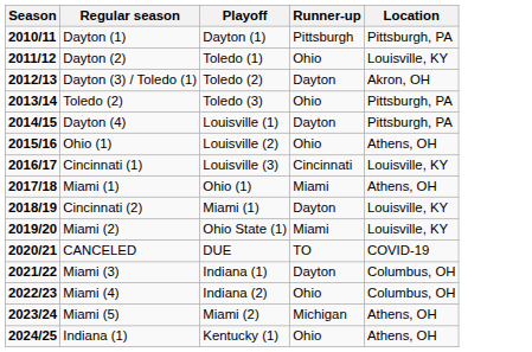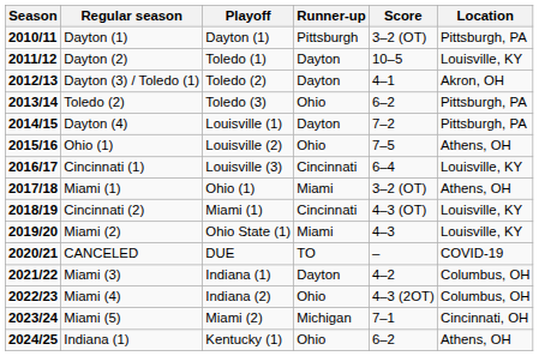 <table class="wikitable">
 <tr>
 <th>Season</th>
 <th>Regular season</th>
 <th>Playoff</th>
 <th>Runner-up</th>
+<th>Score</th>
 <th>Location</th>
 </tr>
 <tr>
 <td><strong>2010/11</strong></td>
 <td>Dayton (1)</td>
 <td>Dayton (1)</td>
 <td>Pittsburgh</td>
+<td>3–2 (OT)</td>
 <td>Pittsburgh, PA</td>
 </tr>
 <tr>
 <td><strong>2011/12</strong></td>
 <td>Dayton (2)</td>
 <td>Toledo (1)</td>
-<td>Ohio</td>
+<td>Dayton</td>
+<td>10–5</td>
 <td>Louisville, KY</td>
 </tr>
 <tr>
 <td><strong>2012/13</strong></td>
 <td>Dayton (3) / Toledo (1)</td>
 <td>Toledo (2)</td>
 <td>Dayton</td>
+<td>4–1</td>
 <td>Akron, OH</td>
 </tr>
 <tr>
 <td><strong>2013/14</strong></td>
 <td>Toledo (2)</td>
 <td>Toledo (3)</td>
 <td>Ohio</td>
+<td>6–2</td>
 <td>Pittsburgh, PA</td>
 </tr>
 <tr>
 <td><strong>2014/15</strong></td>
 <td>Dayton (4)</td>
 <td>Louisville (1)</td>
 <td>Dayton</td>
+<td>7–2</td>
 <td>Pittsburgh, PA</td>
 </tr>
 <tr>
 <td><strong>2015/16</strong></td>
 <td>Ohio (1)</td>
 <td>Louisville (2)</td>
 <td>Ohio</td>
+<td>7–5</td>
 <td>Athens, OH</td>
 </tr>
 <tr>
 <td><strong>2016/17</strong></td>
 <td>Cincinnati (1)</td>
 <td>Louisville (3)</td>
 <td>Cincinnati</td>
+<td>6–4</td>
 <td>Louisville, KY</td>
 </tr>
 <tr>
 <td><strong>2017/18</strong></td>
 <td>Miami (1)</td>
 <td>Ohio (1)</td>
 <td>Miami</td>
+<td>3–2 (OT)</td>
 <td>Athens, OH</td>
 </tr>
 <tr>
 <td><strong>2018/19</strong></td>
 <td>Cincinnati (2)</td>
 <td>Miami (1)</td>
-<td>Dayton</td>
+<td>Cincinnati</td>
+<td>4–3 (OT)</td>
 <td>Louisville, KY</td>
 </tr>
 <tr>
 <td><strong>2019/20</strong></td>
 <td>Miami (2)</td>
 <td>Ohio State (1)</td>
 <td>Miami</td>
+<td>4–3</td>
 <td>Louisville, KY</td>
 </tr>
 <tr>
 <td><strong>2020/21</strong></td>
 <td>CANCELED</td>
 <td>DUE</td>
 <td>TO</td>
+<td>–</td>
 <td>COVID-19</td>
 </tr>
 <tr>
 <td><strong>2021/22</strong></td>
 <td>Miami (3)</td>
 <td>Indiana (1)</td>
 <td>Dayton</td>
+<td>4–2</td>
 <td>Columbus, OH</td>
 </tr>
 <tr>
 <td><strong>2022/23</strong></td>
 <td>Miami (4)</td>
 <td>Indiana (2)</td>
 <td>Ohio</td>
+<td>4–3 (2OT)</td>
 <td>Columbus, OH</td>
 </tr>
 <tr>
 <td><strong>2023/24</strong></td>
 <td>Miami (5)</td>
 <td>Miami (2)</td>
 <td>Michigan</td>
-<td>Athens, OH</td>
+<td>7–1</td>
+<td>Cincinnati, OH</td>
 </tr>
 <tr>
 <td><strong>2024/25</strong></td>
 <td>Indiana (1)</td>
 <td>Kentucky (1)</td>
 <td>Ohio</td>
+<td>6–2</td>
 <td>Athens, OH</td>
 </tr>
 </table>
